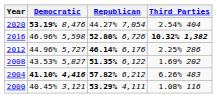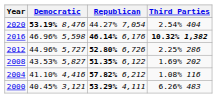 <table class="wikitable"  style="float:right; margin:1em; font-size:95%;">
 <tr style="background:lightgrey;">
 <th>Year</th>
 <th><a href='#'>Democratic</a></th>
 <th><a href='#'>Republican</a></th>
 <th><a href='#'>Third Parties</a></th>
 </tr>
 <tr>
 <td align="center" ><a href='#'>2020</a></td>
 <td align="center" ><strong>53.19%</strong> <em>8,476</em></td>
 <td align="center" >44.27% <em>7,054</em></td>
 <td align="center" >2.54% <em>404</em></td>
 </tr>
 <tr>
 <td align="center" ><a href='#'>2016</a></td>
 <td align="center" >46.96% <em>5,598</em></td>
-<td align="center" ><strong>52.80%</strong> <em>6,726</em></td>
+<td align="center" ><strong>46.14%</strong> <em>6,176</em></td>
 <td align="center" ><strong>10.32% <em>1,382</em></strong></td>
 </tr>
 <tr>
 <td align="center" ><a href='#'>2012</a></td>
 <td align="center" >44.96% <em>5,727</em></td>
-<td align="center" ><strong>46.14%</strong> <em>6,176</em></td>
+<td align="center" ><strong>52.80%</strong> <em>6,726</em></td>
 <td align="center" >2.25% <em>286</em></td>
 </tr>
 <tr>
 <td align="center" ><a href='#'>2008</a></td>
 <td align="center" >43.53% <em>5,827</em></td>
 <td align="center" ><strong>51.35%</strong> <em>6,122</em></td>
 <td align="center" >1.69% <em>202</em></td>
 </tr>
 <tr>
 <td align="center" ><a href='#'>2004</a></td>
-<td align="center" ><strong>41.10% <em>4,416</em></strong></td>
+<td align="center" >41.10% <em>4,416</em></td>
 <td align="center" ><strong>57.82%</strong> <em>6,212</em></td>
-<td align="center" >6.26% <em>483</em></td>
+<td align="center" >1.08% <em>116</em></td>
 </tr>
 <tr>
 <td align="center" ><a href='#'>2000</a></td>
 <td align="center" >40.45% <em>3,121</em></td>
 <td align="center" ><strong>53.29%</strong> <em>4,111</em></td>
-<td align="center" >1.08% <em>116</em></td>
+<td align="center" >6.26% <em>483</em></td>
 </tr>
 </table>
